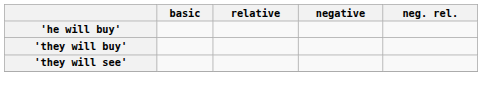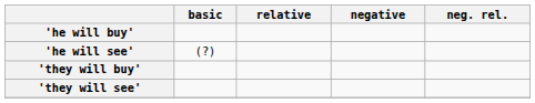 <table class="wikitable" style="text-align: center; width: 600px;">
 <tr>
 <th></th>
 <th>basic</th>
 <th>relative</th>
 <th>negative</th>
 <th>neg. rel.</th>
 </tr>
 <tr>
 <th>'he will buy'</th>
 <td></td>
+<td></td>
+<td></td>
+<td></td>
+</tr>
+<tr>
+<th>'he will see'</th>
+<td> (?)</td>
 <td></td>
 <td></td>
 <td></td>
 </tr>
 <tr>
 <th>'they will buy'</th>
 <td></td>
 <td></td>
 <td></td>
 <td></td>
 </tr>
 <tr>
 <th>'they will see'</th>
 <td></td>
 <td></td>
 <td></td>
 <td></td>
 </tr>
 <tr>
 </tr>
 </table>
